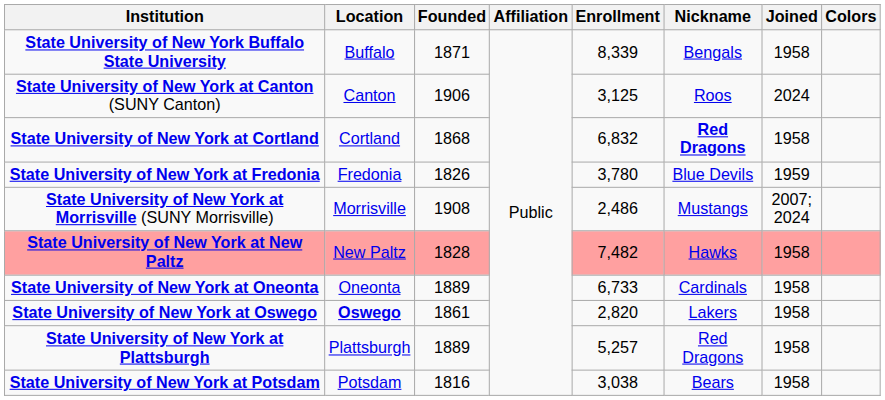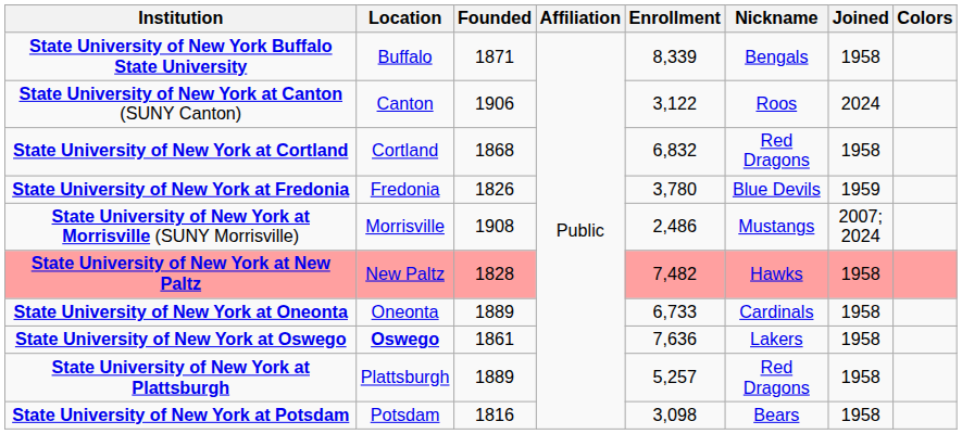 <table class="wikitable sortable" style="text-align:center">
 <tr>
 <th>Institution</th>
 <th>Location</th>
 <th>Founded</th>
 <th>Affiliation</th>
 <th>Enrollment</th>
 <th>Nickname</th>
 <th>Joined</th>
 <th>Colors</th>
 </tr>
 <tr>
 <td><strong><a href='#'>State University of New York Buffalo State University</a></strong></td>
 <td><a href='#'>Buffalo</a></td>
 <td>1871</td>
 <td rowspan="10">Public</td>
 <td>8,339</td>
 <td><a href='#'>Bengals</a></td>
 <td>1958</td>
 <td style="text-align:right;"></td>
 </tr>
 <tr>
 <td><strong><a href='#'>State University of New York at Canton</a></strong> (SUNY Canton)</td>
 <td><a href='#'>Canton</a></td>
 <td>1906</td>
-<td>3,125</td>
+<td>3,122</td>
 <td><a href='#'>Roos</a></td>
 <td>2024</td>
 <td>  </td>
 </tr>
 <tr>
 <td><strong><a href='#'>State University of New York at Cortland</a></strong></td>
 <td><a href='#'>Cortland</a></td>
 <td>1868</td>
 <td>6,832</td>
-<td><strong><a href='#'>Red Dragons</a></strong></td>
+<td><a href='#'>Red Dragons</a></td>
 <td>1958</td>
 <td style="text-align:right;"></td>
 </tr>
 <tr>
 <td><strong><a href='#'>State University of New York at Fredonia</a></strong></td>
 <td><a href='#'>Fredonia</a></td>
 <td>1826</td>
 <td>3,780</td>
 <td><a href='#'>Blue Devils</a></td>
 <td>1959</td>
 <td style="text-align:right;"></td>
 </tr>
 <tr>
 <td><strong><a href='#'>State University of New York at Morrisville</a></strong> (SUNY Morrisville)</td>
 <td><a href='#'>Morrisville</a></td>
 <td>1908</td>
 <td>2,486</td>
 <td><a href='#'>Mustangs</a></td>
 <td>2007;<br>2024</td>
 <td>  </td>
 </tr>
 <tr bgcolor=#ffa0a0>
 <td><strong><a href='#'>State University of New York at New Paltz</a></strong></td>
 <td><a href='#'>New Paltz</a></td>
 <td>1828</td>
 <td>7,482</td>
 <td><a href='#'>Hawks</a></td>
 <td>1958</td>
 <td style="text-align:right;"></td>
 </tr>
 <tr>
 <td><strong><a href='#'>State University of New York at Oneonta</a></strong></td>
 <td><a href='#'>Oneonta</a></td>
 <td>1889</td>
 <td>6,733</td>
 <td><a href='#'>Cardinals</a></td>
 <td>1958</td>
 <td style="text-align:right;"></td>
 </tr>
 <tr>
 <td><strong><a href='#'>State University of New York at Oswego</a></strong></td>
 <td><strong><a href='#'>Oswego</a></strong></td>
 <td>1861</td>
-<td>2,820</td>
+<td>7,636</td>
 <td><a href='#'>Lakers</a></td>
 <td>1958</td>
 <td style="text-align:right;"></td>
 </tr>
 <tr>
 <td><strong><a href='#'>State University of New York at Plattsburgh</a></strong></td>
 <td><a href='#'>Plattsburgh</a></td>
 <td>1889</td>
 <td>5,257</td>
 <td><a href='#'>Red Dragons</a></td>
 <td>1958</td>
 <td style="text-align:right;"></td>
 </tr>
 <tr>
 <td><strong><a href='#'>State University of New York at Potsdam</a></strong></td>
 <td><a href='#'>Potsdam</a></td>
 <td>1816</td>
-<td>3,038</td>
+<td>3,098</td>
 <td><a href='#'>Bears</a></td>
 <td>1958</td>
 <td style="text-align:right;"></td>
 </tr>
 </table>
